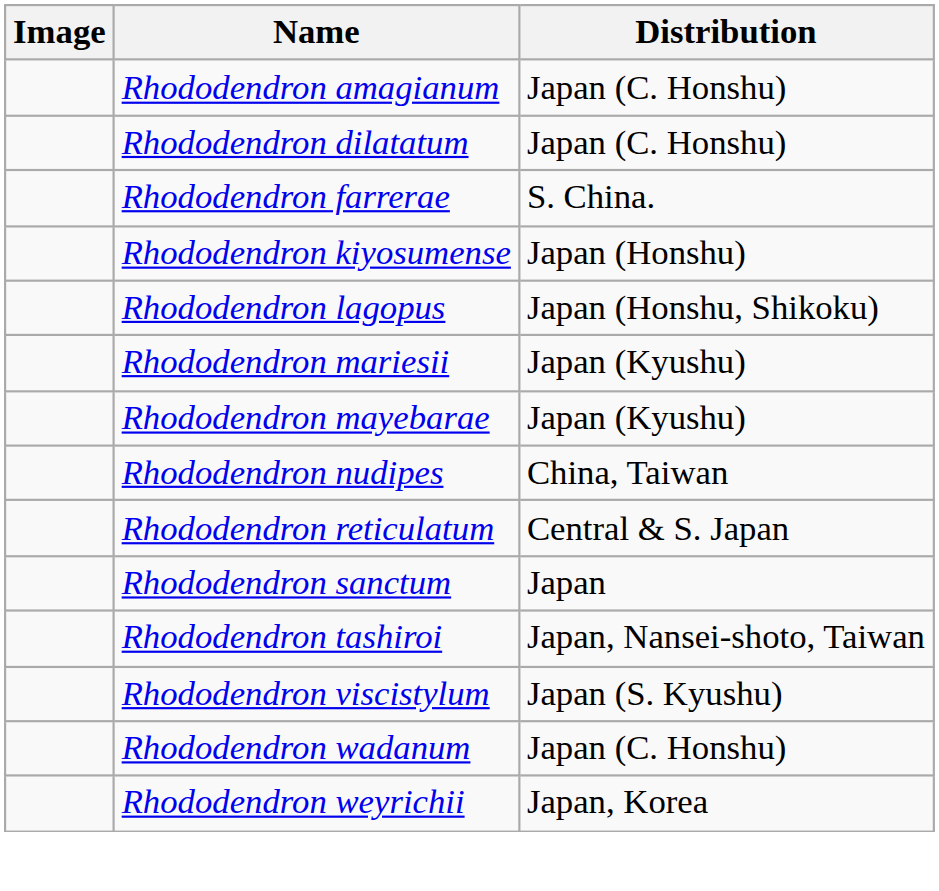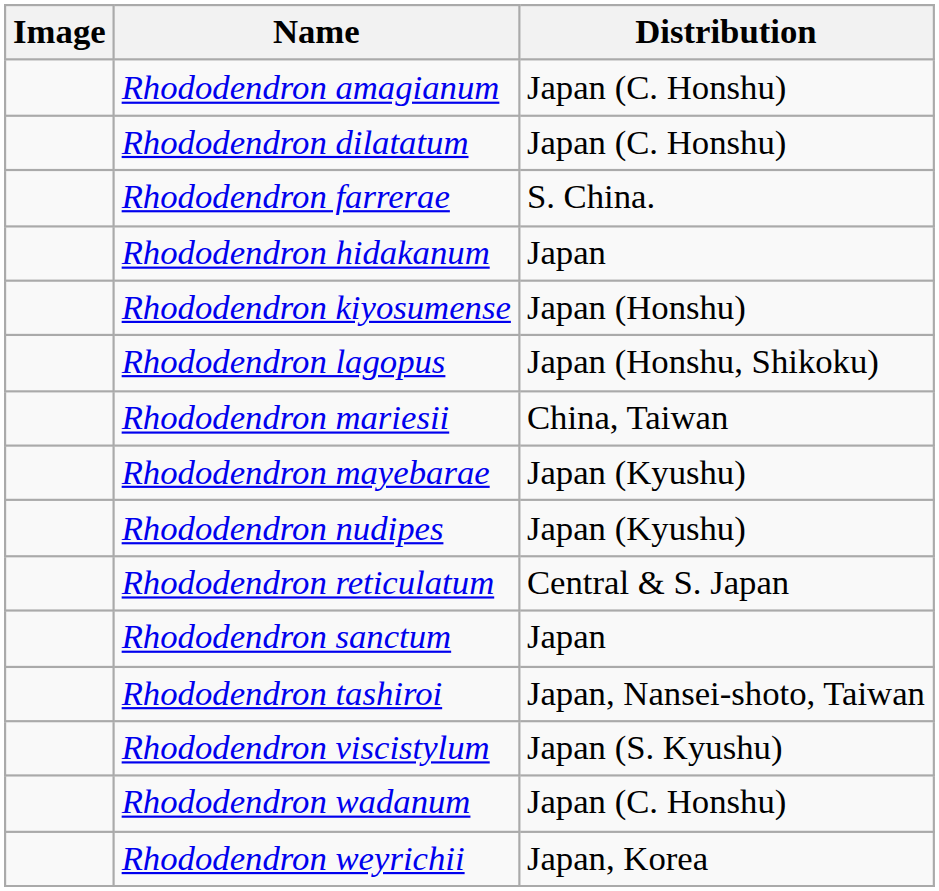 <table class="wikitable collapsible">
 <tr>
 <th>Image</th>
 <th>Name</th>
 <th>Distribution</th>
 </tr>
 <tr>
 <td></td>
 <td><em><a href='#'>Rhododendron amagianum</a></em> </td>
 <td>Japan (C. Honshu)</td>
 </tr>
 <tr>
 <td></td>
 <td><em><a href='#'>Rhododendron dilatatum</a></em> </td>
 <td>Japan (C. Honshu)</td>
 </tr>
 <tr>
 <td></td>
 <td><em><a href='#'>Rhododendron farrerae</a></em> </td>
 <td>S. China.</td>
 </tr>
 <tr>
 <td></td>
+<td><em><a href='#'>Rhododendron hidakanum</a></em> </td>
+<td>Japan</td>
+</tr>
+<tr>
+<td></td>
 <td><em><a href='#'>Rhododendron kiyosumense</a></em> </td>
 <td>Japan (Honshu)</td>
 </tr>
 <tr>
 <td></td>
 <td><em><a href='#'>Rhododendron lagopus</a></em> </td>
 <td>Japan (Honshu, Shikoku)</td>
 </tr>
 <tr>
 <td></td>
 <td><em><a href='#'>Rhododendron mariesii</a></em> </td>
-<td>Japan (Kyushu)</td>
+<td>China, Taiwan</td>
 </tr>
 <tr>
 <td></td>
 <td><em><a href='#'>Rhododendron mayebarae</a></em> </td>
 <td>Japan (Kyushu)</td>
 </tr>
 <tr>
 <td></td>
 <td><em><a href='#'>Rhododendron nudipes</a></em> </td>
-<td>China, Taiwan</td>
+<td>Japan (Kyushu)</td>
 </tr>
 <tr>
 <td></td>
 <td><em><a href='#'>Rhododendron reticulatum</a></em> </td>
 <td>Central & S. Japan</td>
 </tr>
 <tr>
 <td></td>
 <td><em><a href='#'>Rhododendron sanctum</a></em> </td>
 <td>Japan</td>
 </tr>
 <tr>
 <td></td>
 <td><em><a href='#'>Rhododendron tashiroi</a></em> </td>
 <td>Japan, Nansei-shoto, Taiwan</td>
 </tr>
 <tr>
 <td></td>
 <td><em><a href='#'>Rhododendron viscistylum</a></em> </td>
 <td>Japan (S. Kyushu)</td>
 </tr>
 <tr>
 <td></td>
 <td><em><a href='#'>Rhododendron wadanum</a></em> </td>
 <td>Japan (C. Honshu)</td>
 </tr>
 <tr>
 <td></td>
 <td><em><a href='#'>Rhododendron weyrichii</a></em> </td>
 <td>Japan, Korea</td>
 </tr>
 <tr>
 </tr>
 </table>
